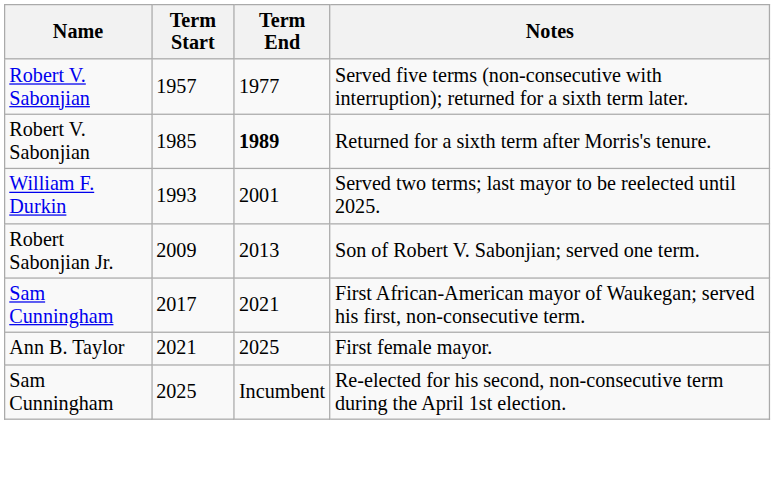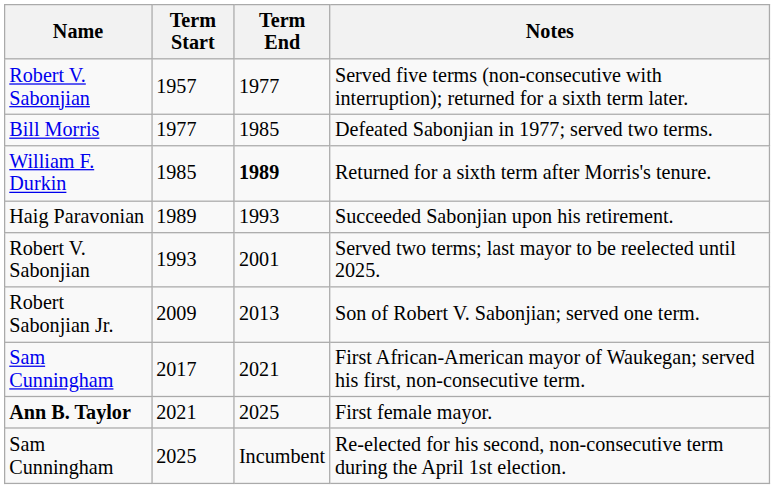 <table class="wikitable">
 <tr>
 <th>Name</th>
 <th>Term Start</th>
 <th>Term End</th>
 <th>Notes</th>
 </tr>
 <tr>
 <td><a href='#'>Robert V. Sabonjian</a></td>
 <td>1957</td>
 <td>1977</td>
 <td>Served five terms (non-consecutive with interruption); returned for a sixth term later.</td>
 </tr>
 <tr>
-<td>Robert V. Sabonjian</td>
+<td><a href='#'>Bill Morris</a></td>
+<td>1977</td>
+<td>1985</td>
+<td>Defeated Sabonjian in 1977; served two terms.</td>
+</tr>
+<tr>
+<td><a href='#'>William F. Durkin</a></td>
 <td>1985</td>
 <td><strong>1989</strong></td>
 <td>Returned for a sixth term after Morris's tenure.</td>
 </tr>
 <tr>
-<td><a href='#'>William F. Durkin</a></td>
+<td>Haig Paravonian</td>
+<td>1989</td>
+<td>1993</td>
+<td>Succeeded Sabonjian upon his retirement.</td>
+</tr>
+<tr>
+<td>Robert V. Sabonjian</td>
 <td>1993</td>
 <td>2001</td>
 <td>Served two terms; last mayor to be reelected until 2025.</td>
 </tr>
 <tr>
 <td>Robert Sabonjian Jr.</td>
 <td>2009</td>
 <td>2013</td>
 <td>Son of Robert V. Sabonjian; served one term.</td>
 </tr>
 <tr>
 <td><a href='#'>Sam Cunningham</a></td>
 <td>2017</td>
 <td>2021</td>
 <td>First African-American mayor of Waukegan; served his first, non-consecutive term.</td>
 </tr>
 <tr>
-<td>Ann B. Taylor</td>
+<td><strong>Ann B. Taylor</strong></td>
 <td>2021</td>
 <td>2025</td>
 <td>First female mayor.</td>
 </tr>
 <tr>
 <td>Sam Cunningham</td>
 <td>2025</td>
 <td>Incumbent</td>
 <td>Re-elected for his second, non-consecutive term during the April 1st election.</td>
 </tr>
 </table>
